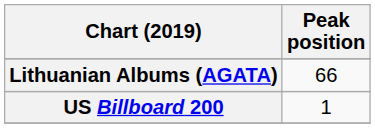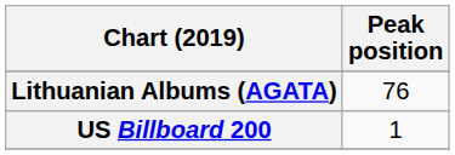 <table class="wikitable sortable plainrowheaders" style="text-align:center">
 <tr>
 <th scope="col">Chart (2019)</th>
 <th scope="col">Peak<br>position</th>
 </tr>
 <tr>
 </tr>
 <tr>
 </tr>
 <tr>
 </tr>
 <tr>
 </tr>
 <tr>
 </tr>
 <tr>
 </tr>
 <tr>
 </tr>
 <tr>
 </tr>
 <tr>
 <th scope="row">Lithuanian Albums (<a href='#'>AGATA</a>)</th>
-<td>66</td>
+<td>76</td>
 </tr>
 <tr>
 </tr>
 <tr>
 </tr>
 <tr>
 </tr>
 <tr>
 </tr>
 <tr>
 <th scope="row">US <a href='#'><em>Billboard</em> 200</a></th>
 <td>1</td>
 </tr>
 <tr>
 </tr>
 </table>
